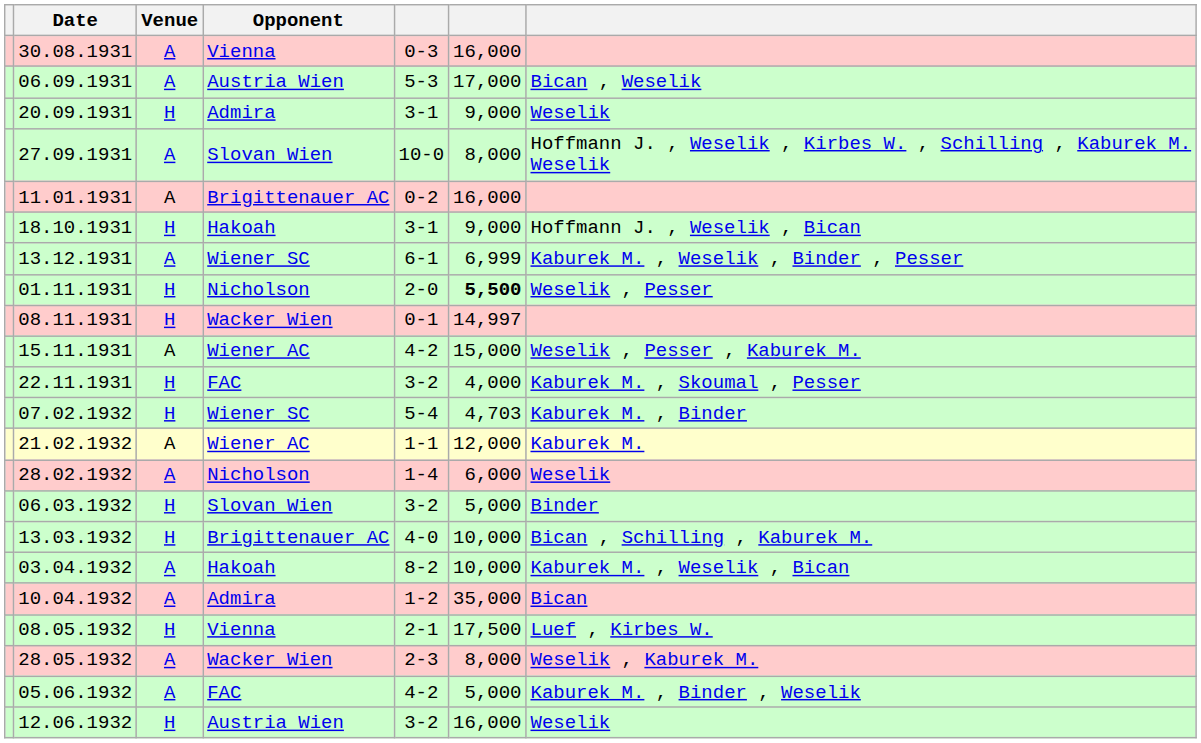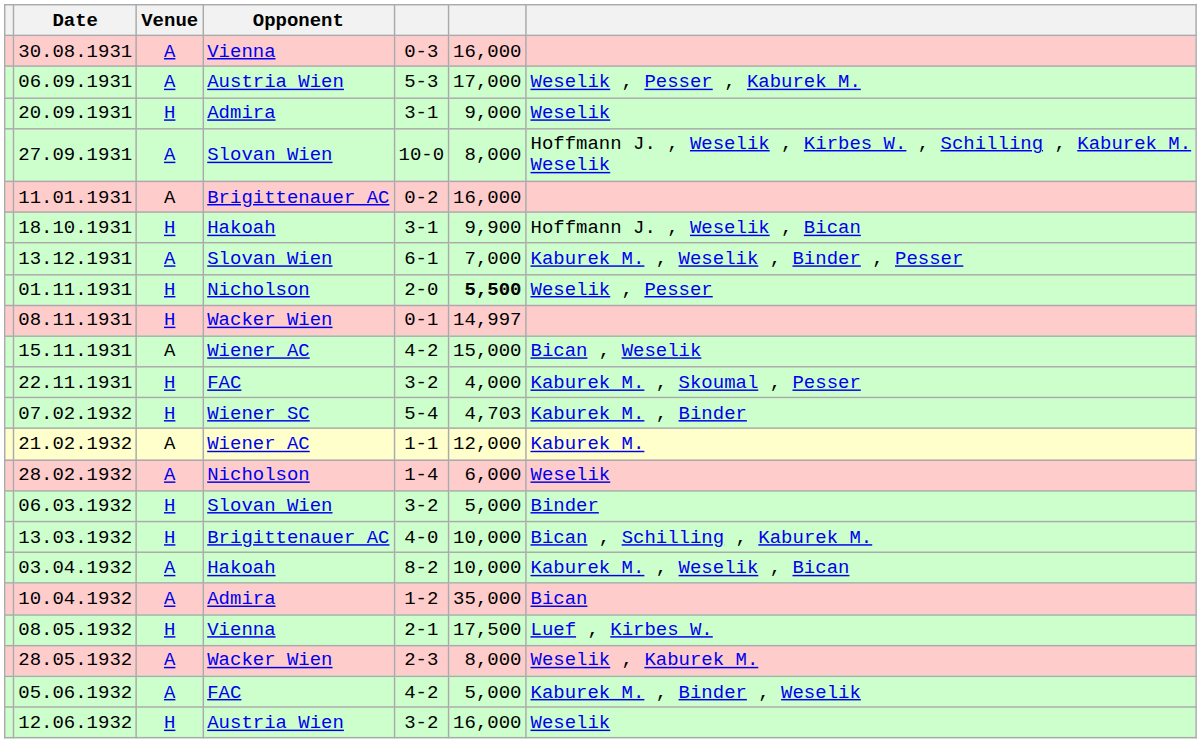 <table class="wikitable" Style="text-align: center">
 <tr>
 <th></th>
 <th>Date</th>
 <th>Venue</th>
 <th>Opponent</th>
 <th></th>
 <th></th>
 <th></th>
 </tr>
 <tr style="background:#fcc">
 <td></td>
 <td>30.08.1931</td>
 <td><a href='#'>A</a></td>
 <td align="left"><a href='#'>Vienna</a></td>
 <td>0-3</td>
 <td align="right">16,000</td>
 <td align="left"></td>
 </tr>
 <tr style="background:#cfc">
 <td></td>
 <td>06.09.1931</td>
 <td><a href='#'>A</a></td>
 <td align="left"><a href='#'>Austria Wien</a></td>
 <td>5-3</td>
 <td align="right">17,000</td>
-<td align="left"><a href='#'>Bican</a>    , <a href='#'>Weselik</a> </td>
+<td align="left"><a href='#'>Weselik</a>  , <a href='#'>Pesser</a> , <a href='#'>Kaburek M.</a> </td>
 </tr>
 <tr style="background:#cfc">
 <td></td>
 <td>20.09.1931</td>
 <td><a href='#'>H</a></td>
 <td align="left"><a href='#'>Admira</a></td>
 <td>3-1</td>
 <td align="right">9,000</td>
 <td align="left"><a href='#'>Weselik</a>   </td>
 </tr>
 <tr style="background:#cfc">
 <td></td>
 <td>27.09.1931</td>
 <td><a href='#'>A</a></td>
 <td align="left"><a href='#'>Slovan Wien</a></td>
 <td>10-0</td>
 <td align="right">8,000</td>
 <td align="left">Hoffmann J.  , <a href='#'>Weselik</a>   , <a href='#'>Kirbes W.</a>  , <a href='#'>Schilling</a> , <a href='#'>Kaburek M.</a>   <br> <a href='#'>Weselik</a> </td>
 </tr>
 <tr style="background:#fcc">
 <td></td>
 <td>11.01.1931</td>
 <td>A</td>
 <td align="left"><a href='#'>Brigittenauer AC</a></td>
 <td>0-2</td>
 <td align="right">16,000</td>
 <td align="left"></td>
 </tr>
 <tr style="background:#cfc">
 <td></td>
 <td>18.10.1931</td>
 <td><a href='#'>H</a></td>
 <td align="left"><a href='#'>Hakoah</a></td>
 <td>3-1</td>
-<td align="right">9,000</td>
+<td align="right">9,900</td>
 <td align="left">Hoffmann J. , <a href='#'>Weselik</a> , <a href='#'>Bican</a> </td>
 </tr>
 <tr style="background:#cfc">
 <td></td>
 <td>13.12.1931</td>
 <td><a href='#'>A</a></td>
-<td align="left"><a href='#'>Wiener SC</a></td>
+<td align="left"><a href='#'>Slovan Wien</a></td>
 <td>6-1</td>
-<td align="right">6,999</td>
+<td align="right">7,000</td>
 <td align="left"><a href='#'>Kaburek M.</a>   , <a href='#'>Weselik</a> , <a href='#'>Binder</a> , <a href='#'>Pesser</a> </td>
 </tr>
 <tr style="background:#cfc">
 <td></td>
 <td>01.11.1931</td>
 <td><a href='#'>H</a></td>
 <td align="left"><a href='#'>Nicholson</a></td>
 <td>2-0</td>
 <td align="right"><strong>5,500</strong></td>
 <td align="left"><a href='#'>Weselik</a> , <a href='#'>Pesser</a> </td>
 </tr>
 <tr style="background:#fcc">
 <td></td>
 <td>08.11.1931</td>
 <td><a href='#'>H</a></td>
 <td align="left"><a href='#'>Wacker Wien</a></td>
 <td>0-1</td>
 <td align="right">14,997</td>
 <td align="left"></td>
 </tr>
 <tr style="background:#cfc">
 <td></td>
 <td>15.11.1931</td>
 <td>A</td>
 <td align="left"><a href='#'>Wiener AC</a></td>
 <td>4-2</td>
 <td align="right">15,000</td>
-<td align="left"><a href='#'>Weselik</a>  , <a href='#'>Pesser</a> , <a href='#'>Kaburek M.</a> </td>
+<td align="left"><a href='#'>Bican</a>    , <a href='#'>Weselik</a> </td>
 </tr>
 <tr style="background:#cfc">
 <td></td>
 <td>22.11.1931</td>
 <td><a href='#'>H</a></td>
 <td align="left"><a href='#'>FAC</a></td>
 <td>3-2</td>
 <td align="right">4,000</td>
 <td align="left"><a href='#'>Kaburek M.</a> , <a href='#'>Skoumal</a> , <a href='#'>Pesser</a> </td>
 </tr>
 <tr style="background:#cfc">
 <td></td>
 <td>07.02.1932</td>
 <td><a href='#'>H</a></td>
 <td align="left"><a href='#'>Wiener SC</a></td>
 <td>5-4</td>
 <td align="right">4,703</td>
 <td align="left"><a href='#'>Kaburek M.</a>    , <a href='#'>Binder</a> </td>
 </tr>
 <tr style="background:#ffc">
 <td></td>
 <td>21.02.1932</td>
 <td>A</td>
 <td align="left"><a href='#'>Wiener AC</a></td>
 <td>1-1</td>
 <td align="right">12,000</td>
 <td align="left"><a href='#'>Kaburek M.</a> </td>
 </tr>
 <tr style="background:#fcc">
 <td></td>
 <td>28.02.1932</td>
 <td><a href='#'>A</a></td>
 <td align="left"><a href='#'>Nicholson</a></td>
 <td>1-4</td>
 <td align="right">6,000</td>
 <td align="left"><a href='#'>Weselik</a> </td>
 </tr>
 <tr style="background:#cfc">
 <td></td>
 <td>06.03.1932</td>
 <td><a href='#'>H</a></td>
 <td align="left"><a href='#'>Slovan Wien</a></td>
 <td>3-2</td>
 <td align="right">5,000</td>
 <td align="left"><a href='#'>Binder</a>   </td>
 </tr>
 <tr style="background:#cfc">
 <td></td>
 <td>13.03.1932</td>
 <td><a href='#'>H</a></td>
 <td align="left"><a href='#'>Brigittenauer AC</a></td>
 <td>4-0</td>
 <td align="right">10,000</td>
 <td align="left"><a href='#'>Bican</a>  , <a href='#'>Schilling</a> , <a href='#'>Kaburek M.</a> </td>
 </tr>
 <tr style="background:#cfc">
 <td></td>
 <td>03.04.1932</td>
 <td><a href='#'>A</a></td>
 <td align="left"><a href='#'>Hakoah</a></td>
 <td>8-2</td>
 <td align="right">10,000</td>
 <td align="left"><a href='#'>Kaburek M.</a>   , <a href='#'>Weselik</a>   , <a href='#'>Bican</a>  </td>
 </tr>
 <tr style="background:#fcc">
 <td></td>
 <td>10.04.1932</td>
 <td><a href='#'>A</a></td>
 <td align="left"><a href='#'>Admira</a></td>
 <td>1-2</td>
 <td align="right">35,000</td>
 <td align="left"><a href='#'>Bican</a> </td>
 </tr>
 <tr style="background:#cfc">
 <td></td>
 <td>08.05.1932</td>
 <td><a href='#'>H</a></td>
 <td align="left"><a href='#'>Vienna</a></td>
 <td>2-1</td>
 <td align="right">17,500</td>
 <td align="left"><a href='#'>Luef</a> , <a href='#'>Kirbes W.</a> </td>
 </tr>
 <tr style="background:#fcc">
 <td></td>
 <td>28.05.1932</td>
 <td><a href='#'>A</a></td>
 <td align="left"><a href='#'>Wacker Wien</a></td>
 <td>2-3</td>
 <td align="right">8,000</td>
 <td align="left"><a href='#'>Weselik</a> , <a href='#'>Kaburek M.</a> </td>
 </tr>
 <tr style="background:#cfc">
 <td></td>
 <td>05.06.1932</td>
 <td><a href='#'>A</a></td>
 <td align="left"><a href='#'>FAC</a></td>
 <td>4-2</td>
 <td align="right">5,000</td>
 <td align="left"><a href='#'>Kaburek M.</a>  , <a href='#'>Binder</a> , <a href='#'>Weselik</a> </td>
 </tr>
 <tr style="background:#cfc">
 <td></td>
 <td>12.06.1932</td>
 <td><a href='#'>H</a></td>
 <td align="left"><a href='#'>Austria Wien</a></td>
 <td>3-2</td>
 <td align="right">16,000</td>
 <td align="left"><a href='#'>Weselik</a>   </td>
 </tr>
 </table>
